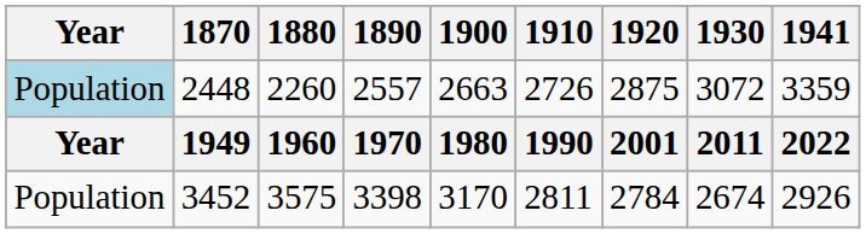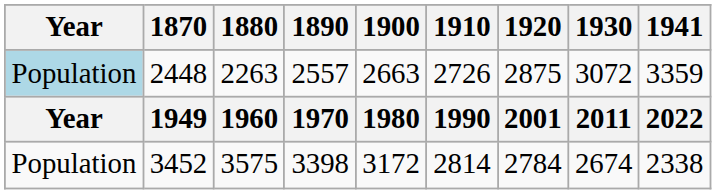 <table class="wikitable">
 <tr>
 <th>Year</th>
 <th>1870</th>
 <th>1880</th>
 <th>1890</th>
 <th>1900</th>
 <th>1910</th>
 <th>1920</th>
 <th>1930</th>
 <th>1941</th>
 </tr>
 <tr>
 <td style="background: lightblue;">Population</td>
 <td>2448</td>
-<td>2260</td>
+<td>2263</td>
 <td>2557</td>
 <td>2663</td>
 <td>2726</td>
 <td>2875</td>
 <td>3072</td>
 <td>3359</td>
 </tr>
 <tr>
 <th>Year</th>
 <th>1949</th>
 <th>1960</th>
 <th>1970</th>
 <th>1980</th>
 <th>1990</th>
 <th>2001</th>
 <th>2011</th>
 <th>2022</th>
 </tr>
 <tr>
 <td>Population</td>
 <td>3452</td>
 <td>3575</td>
 <td>3398</td>
-<td>3170</td>
-<td>2811</td>
+<td>3172</td>
+<td>2814</td>
 <td>2784</td>
 <td>2674</td>
-<td>2926</td>
+<td>2338</td>
 </tr>
 </table>
